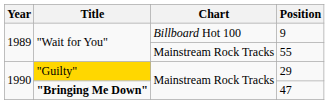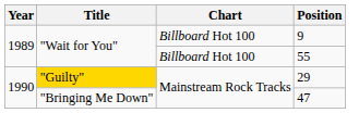 <table class="wikitable">
 <tr>
 <th align="left">Year</th>
 <th align="left">Title</th>
 <th align="left">Chart</th>
 <th align="left">Position</th>
 </tr>
 <tr>
 <td rowspan="2">1989</td>
 <td rowspan="2">"Wait for You"</td>
 <td align="left"><em>Billboard</em> Hot 100</td>
 <td align="left">9</td>
 </tr>
 <tr>
-<td align="left">Mainstream Rock Tracks</td>
+<td align="left"><em>Billboard</em> Hot 100</td>
 <td align="left">55</td>
 </tr>
 <tr>
 <td rowspan="2">1990</td>
 <td align="left" style="background: gold;">"Guilty"</td>
 <td rowspan="2">Mainstream Rock Tracks</td>
 <td align="left">29</td>
 </tr>
 <tr>
-<td align="left"><strong>"Bringing Me Down"</strong></td>
+<td align="left">"Bringing Me Down"</td>
 <td align="left">47</td>
 </tr>
 </table>
